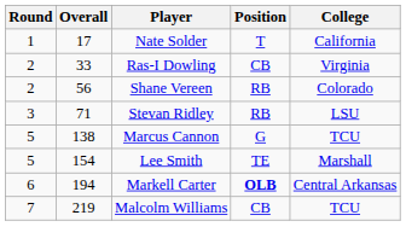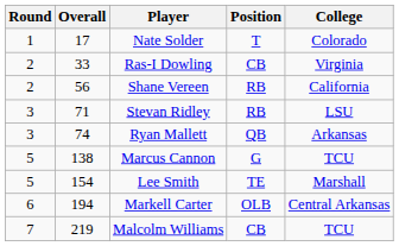 <table class="wikitable" style="text-align: center">
 <tr>
 <th>Round</th>
 <th>Overall</th>
 <th>Player</th>
 <th>Position</th>
 <th>College</th>
 </tr>
 <tr>
 <td>1</td>
 <td>17</td>
 <td><a href='#'>Nate Solder</a></td>
 <td><a href='#'>T</a></td>
-<td><a href='#'>California</a></td>
+<td><a href='#'>Colorado</a></td>
 </tr>
 <tr>
 <td>2</td>
 <td>33</td>
 <td><a href='#'>Ras-I Dowling</a></td>
 <td><a href='#'>CB</a></td>
 <td><a href='#'>Virginia</a></td>
 </tr>
 <tr>
 <td>2</td>
 <td>56</td>
 <td><a href='#'>Shane Vereen</a></td>
 <td><a href='#'>RB</a></td>
-<td><a href='#'>Colorado</a></td>
+<td><a href='#'>California</a></td>
 </tr>
 <tr>
 <td>3</td>
 <td>71</td>
 <td><a href='#'>Stevan Ridley</a></td>
 <td><a href='#'>RB</a></td>
 <td><a href='#'>LSU</a></td>
+</tr>
+<tr>
+<td>3</td>
+<td>74</td>
+<td><a href='#'>Ryan Mallett</a></td>
+<td><a href='#'>QB</a></td>
+<td><a href='#'>Arkansas</a></td>
 </tr>
 <tr>
 <td>5</td>
 <td>138</td>
 <td><a href='#'>Marcus Cannon</a></td>
 <td><a href='#'>G</a></td>
 <td><a href='#'>TCU</a></td>
 </tr>
 <tr>
 <td>5</td>
 <td>154</td>
 <td><a href='#'>Lee Smith</a></td>
 <td><a href='#'>TE</a></td>
 <td><a href='#'>Marshall</a></td>
 </tr>
 <tr>
 <td>6</td>
 <td>194</td>
 <td><a href='#'>Markell Carter</a></td>
-<td><strong><a href='#'>OLB</a></strong></td>
+<td><a href='#'>OLB</a></td>
 <td><a href='#'>Central Arkansas</a></td>
 </tr>
 <tr>
 <td>7</td>
 <td>219</td>
 <td><a href='#'>Malcolm Williams</a></td>
 <td><a href='#'>CB</a></td>
 <td><a href='#'>TCU</a></td>
 </tr>
 </table>
